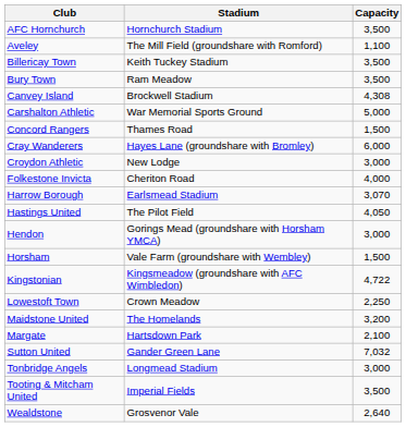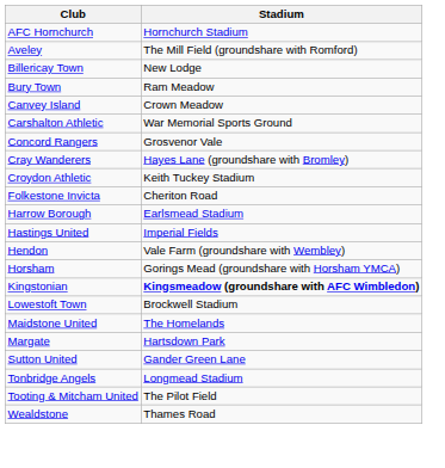 <table class="wikitable sortable">
 <tr>
 <th>Club</th>
 <th>Stadium</th>
-<th>Capacity</th>
 </tr>
 <tr>
 <td><a href='#'>AFC Hornchurch</a></td>
 <td><a href='#'>Hornchurch Stadium</a></td>
-<td align="center">3,500</td>
 </tr>
 <tr>
 <td><a href='#'>Aveley</a></td>
 <td>The Mill Field (groundshare with Romford)</td>
-<td align="center">1,100</td>
 </tr>
 <tr>
 <td><a href='#'>Billericay Town</a></td>
-<td>Keith Tuckey Stadium</td>
-<td align="center">3,500</td>
+<td>New Lodge</td>
 </tr>
 <tr>
 <td><a href='#'>Bury Town</a></td>
 <td>Ram Meadow</td>
-<td align="center">3,500</td>
 </tr>
 <tr>
 <td><a href='#'>Canvey Island</a></td>
-<td>Brockwell Stadium</td>
-<td align="center">4,308</td>
+<td>Crown Meadow</td>
 </tr>
 <tr>
 <td><a href='#'>Carshalton Athletic</a></td>
 <td>War Memorial Sports Ground</td>
-<td align="center">5,000</td>
 </tr>
 <tr>
 <td><a href='#'>Concord Rangers</a></td>
-<td>Thames Road</td>
-<td align="center">1,500</td>
+<td>Grosvenor Vale</td>
 </tr>
 <tr>
 <td><a href='#'>Cray Wanderers</a></td>
 <td><a href='#'>Hayes Lane</a> (groundshare with <a href='#'>Bromley</a>)</td>
-<td align="center">6,000</td>
 </tr>
 <tr>
 <td><a href='#'>Croydon Athletic</a></td>
-<td>New Lodge</td>
-<td align="center">3,000</td>
+<td>Keith Tuckey Stadium</td>
 </tr>
 <tr>
 <td><a href='#'>Folkestone Invicta</a></td>
 <td>Cheriton Road</td>
-<td align="center">4,000</td>
 </tr>
 <tr>
 <td><a href='#'>Harrow Borough</a></td>
 <td><a href='#'>Earlsmead Stadium</a></td>
-<td align="center">3,070</td>
 </tr>
 <tr>
 <td><a href='#'>Hastings United</a></td>
-<td>The Pilot Field</td>
-<td align="center">4,050</td>
+<td><a href='#'>Imperial Fields</a></td>
 </tr>
 <tr>
 <td><a href='#'>Hendon</a></td>
-<td>Gorings Mead (groundshare with <a href='#'>Horsham YMCA</a>)</td>
-<td align="center">3,000</td>
+<td>Vale Farm (groundshare with <a href='#'>Wembley</a>)</td>
 </tr>
 <tr>
 <td><a href='#'>Horsham</a></td>
-<td>Vale Farm (groundshare with <a href='#'>Wembley</a>)</td>
-<td align="center">1,500</td>
+<td>Gorings Mead (groundshare with <a href='#'>Horsham YMCA</a>)</td>
 </tr>
 <tr>
 <td><a href='#'>Kingstonian</a></td>
-<td><a href='#'>Kingsmeadow</a> (groundshare with <a href='#'>AFC Wimbledon</a>)</td>
-<td align="center">4,722</td>
+<td><strong><a href='#'>Kingsmeadow</a> (groundshare with <a href='#'>AFC Wimbledon</a>)</strong></td>
 </tr>
 <tr>
 <td><a href='#'>Lowestoft Town</a></td>
-<td>Crown Meadow</td>
-<td align="center">2,250</td>
+<td>Brockwell Stadium</td>
 </tr>
 <tr>
 <td><a href='#'>Maidstone United</a></td>
 <td><a href='#'>The Homelands</a></td>
-<td align="center">3,200</td>
 </tr>
 <tr>
 <td><a href='#'>Margate</a></td>
 <td><a href='#'>Hartsdown Park</a></td>
-<td align="center">2,100</td>
 </tr>
 <tr>
 <td><a href='#'>Sutton United</a></td>
 <td><a href='#'>Gander Green Lane</a></td>
-<td align="center">7,032</td>
 </tr>
 <tr>
 <td><a href='#'>Tonbridge Angels</a></td>
 <td><a href='#'>Longmead Stadium</a></td>
-<td align="center">3,000</td>
 </tr>
 <tr>
 <td><a href='#'>Tooting & Mitcham United</a></td>
-<td><a href='#'>Imperial Fields</a></td>
-<td align="center">3,500</td>
+<td>The Pilot Field</td>
 </tr>
 <tr>
 <td><a href='#'>Wealdstone</a></td>
-<td>Grosvenor Vale</td>
-<td align="center">2,640</td>
+<td>Thames Road</td>
 </tr>
 </table>
